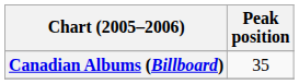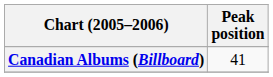 <table class="wikitable plainrowheaders sortable">
 <tr>
 <th>Chart (2005–2006)</th>
 <th>Peak<br>position</th>
 </tr>
 <tr>
 </tr>
 <tr>
 </tr>
 <tr>
 <th scope="row"><a href='#'>Canadian Albums</a> (<a href='#'><em>Billboard</em></a>)</th>
-<td style="text-align:center;">35</td>
+<td style="text-align:center;">41</td>
 </tr>
 <tr>
 </tr>
 <tr>
 </tr>
 <tr>
 </tr>
 <tr>
 </tr>
 <tr>
 </tr>
 <tr>
 </tr>
 <tr>
 </tr>
 <tr>
 </tr>
 <tr>
 </tr>
 <tr>
 </tr>
 <tr>
 </tr>
 <tr>
 </tr>
 </table>
